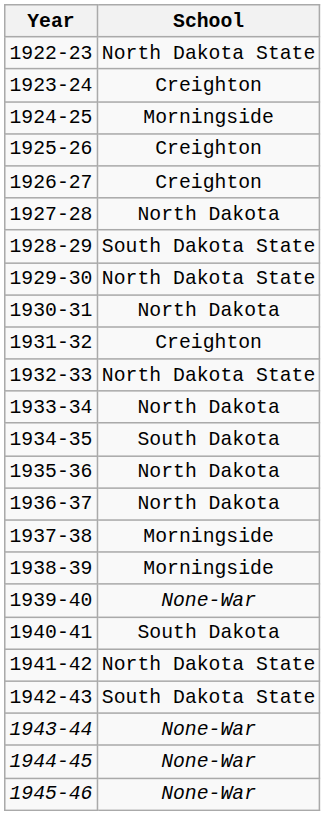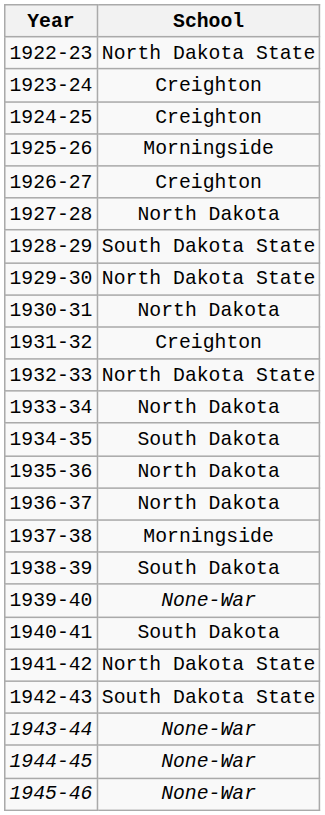 <table class="wikitable" style="text-align:center">
 <tr>
 <th>Year</th>
 <th>School</th>
 </tr>
 <tr>
 <td>1922-23</td>
 <td>North Dakota State</td>
 </tr>
 <tr>
 <td>1923-24</td>
 <td>Creighton</td>
 </tr>
 <tr>
 <td>1924-25</td>
-<td>Morningside</td>
+<td>Creighton</td>
 </tr>
 <tr>
 <td>1925-26</td>
-<td>Creighton</td>
+<td>Morningside</td>
 </tr>
 <tr>
 <td>1926-27</td>
 <td>Creighton</td>
 </tr>
 <tr>
 <td>1927-28</td>
 <td>North Dakota</td>
 </tr>
 <tr>
 <td>1928-29</td>
 <td>South Dakota State</td>
 </tr>
 <tr>
 <td>1929-30</td>
 <td>North Dakota State</td>
 </tr>
 <tr>
 <td>1930-31</td>
 <td>North Dakota</td>
 </tr>
 <tr>
 <td>1931-32</td>
 <td>Creighton</td>
 </tr>
 <tr>
 <td>1932-33</td>
 <td>North Dakota State</td>
 </tr>
 <tr>
 <td>1933-34</td>
 <td>North Dakota</td>
 </tr>
 <tr>
 <td>1934-35</td>
 <td>South Dakota</td>
 </tr>
 <tr>
 <td>1935-36</td>
 <td>North Dakota</td>
 </tr>
 <tr>
 <td>1936-37</td>
 <td>North Dakota</td>
 </tr>
 <tr>
 <td>1937-38</td>
 <td>Morningside</td>
 </tr>
 <tr>
 <td>1938-39</td>
-<td>Morningside</td>
+<td>South Dakota</td>
 </tr>
 <tr>
 <td>1939-40</td>
 <td><em>None-War</em></td>
 </tr>
 <tr>
 <td>1940-41</td>
 <td>South Dakota</td>
 </tr>
 <tr>
 <td>1941-42</td>
 <td>North Dakota State</td>
 </tr>
 <tr>
 <td>1942-43</td>
 <td>South Dakota State</td>
 </tr>
 <tr>
 <td><em>1943-44</em></td>
 <td><em>None-War</em></td>
 </tr>
 <tr>
 <td><em>1944-45</em></td>
 <td><em>None-War</em></td>
 </tr>
 <tr>
 <td><em>1945-46</em></td>
 <td><em>None-War</em></td>
 </tr>
 </table>
